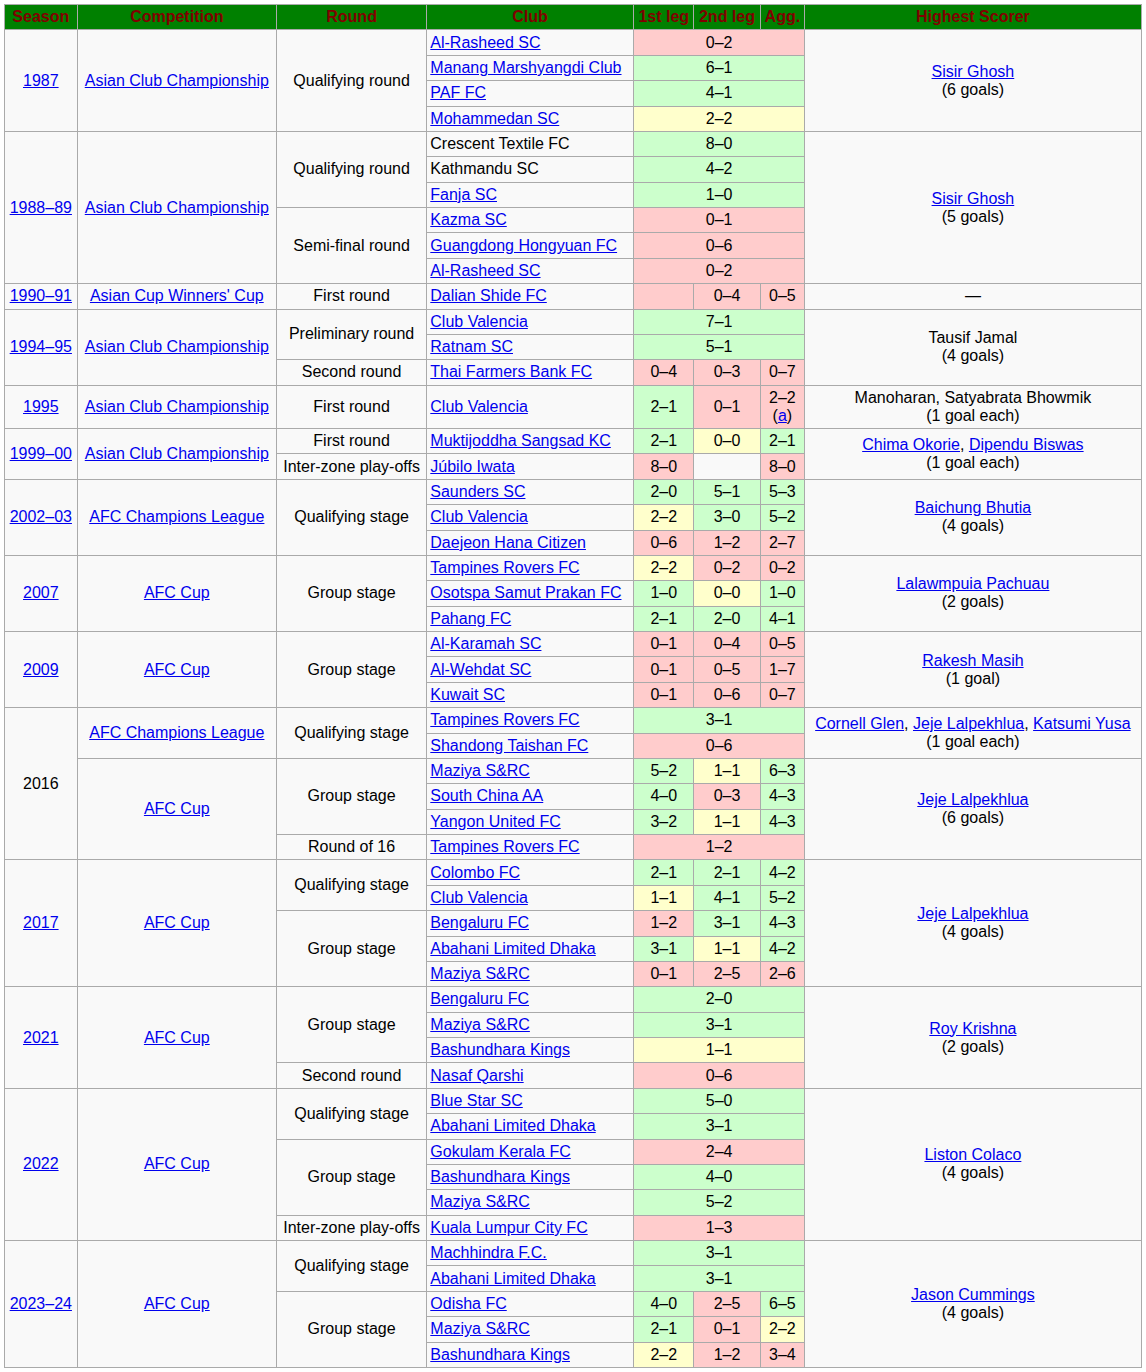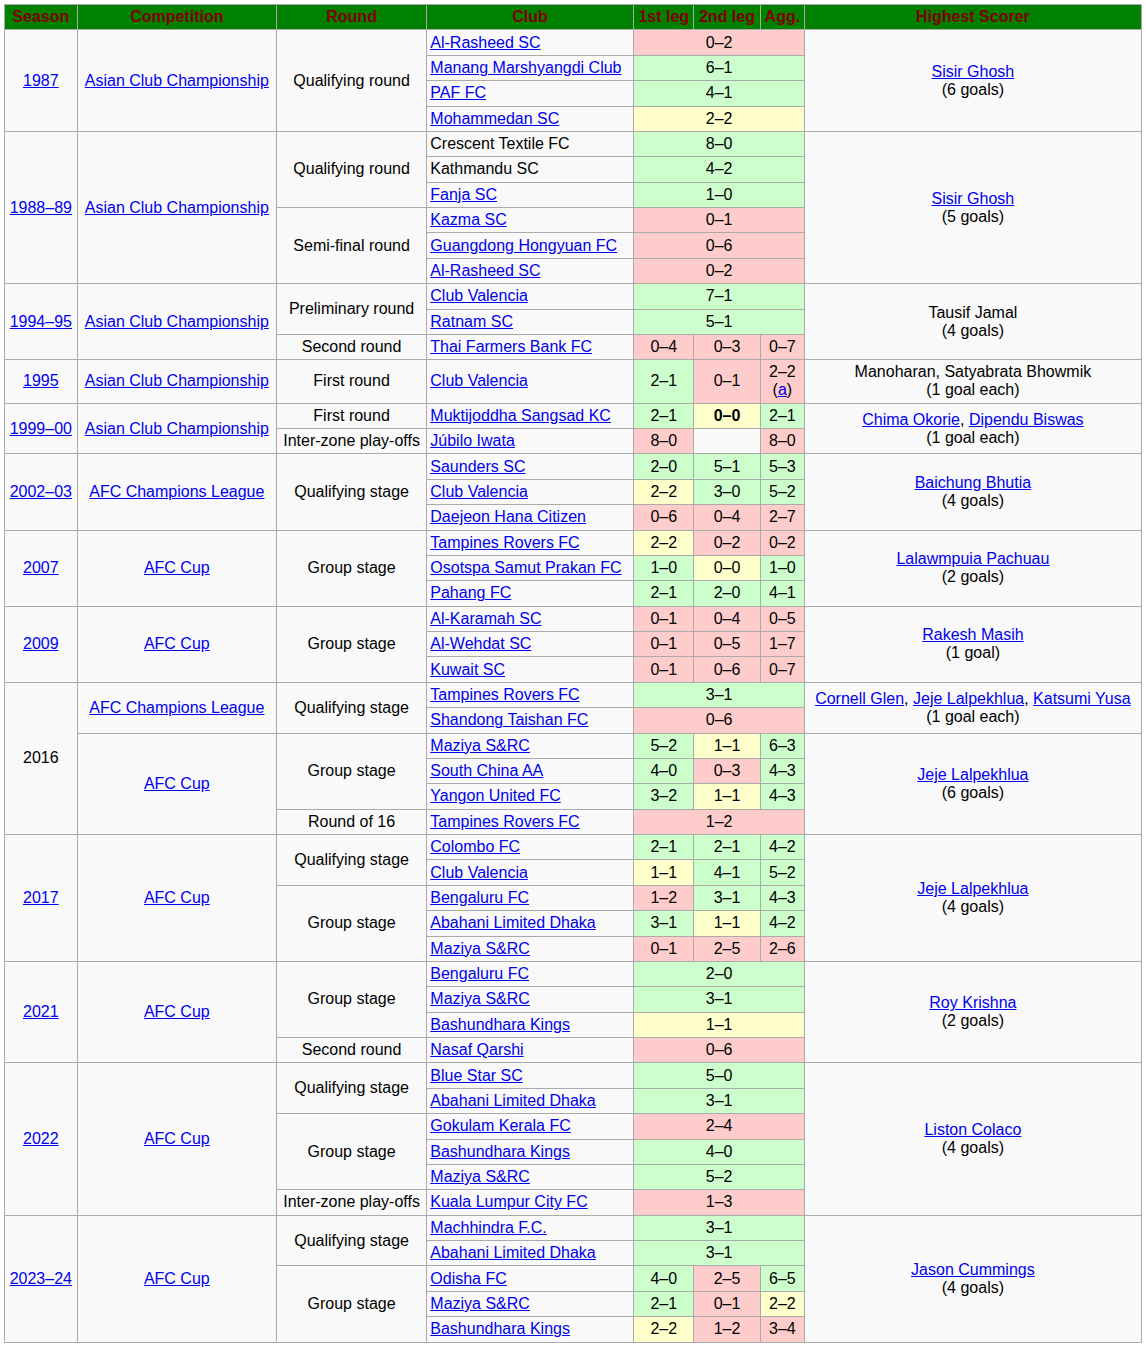 <table class="wikitable" style="width:90%; text-align:center;">
 <tr>
 <th style="background:Green; color:Maroon;">Season</th>
 <th style="background:Green; color:Maroon;">Competition</th>
 <th style="background:Green; color:Maroon;">Round</th>
 <th style="background:Green; color:Maroon;">Club</th>
 <th style="background:Green; color:Maroon;">1st leg</th>
 <th style="background:Green; color:Maroon;">2nd leg</th>
 <th style="background:Green; color:Maroon;">Agg.</th>
 <th style="background:Green; color:Maroon;">Highest Scorer</th>
 </tr>
 <tr>
 <td rowspan=4 style="text-align:center"><a href='#'>1987</a></td>
 <td rowspan=4 style="text-align:center"><a href='#'>Asian Club Championship</a></td>
 <td rowspan=4 style="text-align:center">Qualifying round</td>
 <td style="text-align:left"> <a href='#'>Al-Rasheed SC</a></td>
 <td colspan="3" style="text-align:center; background:#FFCCCC">0–2</td>
 <td rowspan=4 style="text-align:center"><a href='#'>Sisir Ghosh</a><br>(6 goals)</td>
 </tr>
 <tr>
 <td style="text-align:left"> <a href='#'>Manang Marshyangdi Club</a></td>
 <td colspan="3" style="text-align:center; background:#CCFFCC;">6–1</td>
 </tr>
 <tr>
 <td style="text-align:left"> <a href='#'>PAF FC</a></td>
 <td colspan="3" style="text-align:center; background:#CCFFCC;">4–1</td>
 </tr>
 <tr>
 <td style="text-align:left"> <a href='#'>Mohammedan SC</a></td>
 <td colspan="3" style="text-align:center; background:#FFFFCC;">2–2</td>
 </tr>
 <tr>
 <td rowspan=6 style="text-align:center"><a href='#'>1988–89</a></td>
 <td rowspan=6 style="text-align:center"><a href='#'>Asian Club Championship</a></td>
 <td rowspan=3 style="text-align:center">Qualifying round</td>
 <td style="text-align:left"> Crescent Textile FC</td>
 <td colspan="3" style="text-align:center; background:#CCFFCC;">8–0</td>
 <td rowspan=6 style="text-align:center"><a href='#'>Sisir Ghosh</a><br>(5 goals)</td>
 </tr>
 <tr>
 <td style="text-align:left"> Kathmandu SC</td>
 <td colspan="3" style="text-align:center; background:#CCFFCC;">4–2</td>
 </tr>
 <tr>
 <td style="text-align:left"> <a href='#'>Fanja SC</a></td>
 <td colspan="3" style="text-align:center; background:#CCFFCC;">1–0</td>
 </tr>
 <tr>
 <td rowspan=3 style="text-align:center">Semi-final round</td>
 <td style="text-align:left"> <a href='#'>Kazma SC</a></td>
 <td colspan="3" style="text-align:center; background:#FFCCCC">0–1</td>
 </tr>
 <tr>
 <td style="text-align:left"> <a href='#'>Guangdong Hongyuan FC</a></td>
 <td colspan="3" style="text-align:center; background:#FFCCCC">0–6</td>
 </tr>
 <tr>
 <td style="text-align:left"> <a href='#'>Al-Rasheed SC</a></td>
 <td colspan="3" style="text-align:center; background:#FFCCCC">0–2</td>
 </tr>
 <tr>
-<td rowspan=1 style="text-align:center"><a href='#'>1990–91</a></td>
-<td rowspan=1 style="text-align:center"><a href='#'>Asian Cup Winners' Cup</a></td>
-<td rowspan=1 style="text-align:center">First round</td>
-<td style="text-align:left"> <a href='#'>Dalian Shide FC</a></td>
-<td style="text-align:center; background:#FFCCCC;"></td>
-<td style="text-align:center; background:#FFCCCC;">0–4</td>
-<td style="text-align:center; background:#FFCCCC">0–5</td>
-<td style="text-align:center">—</td>
-</tr>
-<tr>
 <td rowspan=3 style="text-align:center"><a href='#'>1994–95</a></td>
 <td rowspan=3 style="text-align:center"><a href='#'>Asian Club Championship</a></td>
 <td rowspan=2 style="text-align:center">Preliminary round</td>
 <td style="text-align:left"> <a href='#'>Club Valencia</a></td>
 <td colspan="3" style="text-align:center; background:#CCFFCC;">7–1</td>
 <td rowspan=3 style="text-align:center">Tausif Jamal<br>(4 goals)</td>
 </tr>
 <tr>
 <td style="text-align:left"> <a href='#'>Ratnam SC</a></td>
 <td colspan="3" style="text-align:center; background:#CCFFCC;">5–1</td>
 </tr>
 <tr>
 <td rowspan=1 style="text-align:center">Second round</td>
 <td style="text-align:left"> <a href='#'>Thai Farmers Bank FC</a></td>
 <td style="text-align:center; background:#FFCCCC;">0–4</td>
 <td style="text-align:center; background:#FFCCCC;">0–3 </td>
 <td style="text-align:center; background:#FFCCCC;">0–7</td>
 </tr>
 <tr>
 <td rowspan=1 style="text-align:center"><a href='#'>1995</a></td>
 <td rowspan=1 style="text-align:center"><a href='#'>Asian Club Championship</a></td>
 <td rowspan=1 style="text-align:center">First round</td>
 <td style="text-align:left"> <a href='#'>Club Valencia</a></td>
 <td style="text-align:center; background:#CCFFCC;">2–1</td>
 <td style="text-align:center; background:#FFCCCC;">0–1</td>
 <td style="text-align:center; background:#FFCCCC;">2–2<br>(<a href='#'>a</a>)</td>
 <td rowspan=1 style="text-align:center">Manoharan, Satyabrata Bhowmik<br>(1 goal each)</td>
 </tr>
 <tr>
 <td rowspan=2 style="text-align:center"><a href='#'>1999–00</a></td>
 <td rowspan=2 style="text-align:center"><a href='#'>Asian Club Championship</a></td>
 <td rowspan=1 style="text-align:center">First round</td>
 <td style="text-align:left"> <a href='#'>Muktijoddha Sangsad KC</a></td>
 <td style="text-align:center; background:#CCFFCC;">2–1</td>
-<td style="text-align:center; background:#FFFFCC;">0–0</td>
+<td style="text-align:center; background:#FFFFCC;"><strong>0–0</strong></td>
 <td style="text-align:center; background:#CCFFCC;">2–1</td>
 <td rowspan=2 style="text-align:center"><a href='#'>Chima Okorie</a>, <a href='#'>Dipendu Biswas</a><br>(1 goal each)</td>
 </tr>
 <tr>
 <td>Inter-zone play-offs</td>
 <td style="text-align:left"> <a href='#'>Júbilo Iwata</a></td>
 <td style="text-align:center; background:#FFCCCC;">8–0</td>
 <td></td>
 <td style="text-align:center; background:#FFCCCC;">8–0</td>
 </tr>
 <tr>
 <td rowspan=3 style="text-align:center"><a href='#'>2002–03</a></td>
 <td rowspan=3 style="text-align:center"><a href='#'>AFC Champions League</a></td>
 <td rowspan=3 style="text-align:center">Qualifying stage</td>
 <td style="text-align:left"> <a href='#'>Saunders SC</a></td>
 <td style="text-align:center; background:#CCFFCC;">2–0</td>
 <td style="text-align:center; background:#CCFFCC;">5–1</td>
 <td style="text-align:center; background:#CCFFCC;">5–3</td>
 <td rowspan=3 style="text-align:center"><a href='#'>Baichung Bhutia</a><br>(4 goals)</td>
 </tr>
 <tr>
 <td style="text-align:left"> <a href='#'>Club Valencia</a></td>
 <td style="text-align:center; background:#FFFFCC;">2–2</td>
 <td style="text-align:center; background:#CCFFCC;">3–0</td>
 <td style="text-align:center; background:#CCFFCC;">5–2</td>
 </tr>
 <tr>
 <td style="text-align:left"> <a href='#'>Daejeon Hana Citizen</a></td>
 <td style="text-align:center; background:#FFCCCC;">0–6</td>
-<td style="text-align:center; background:#FFCCCC;">1–2</td>
+<td style="text-align:center; background:#FFCCCC;">0–4</td>
 <td style="text-align:center; background:#FFCCCC;">2–7</td>
 </tr>
 <tr>
 <td rowspan=3 style="text-align:center"><a href='#'>2007</a></td>
 <td rowspan=3 style="text-align:center"><a href='#'>AFC Cup</a></td>
 <td rowspan=3 style="text-align:center">Group stage</td>
 <td style="text-align:left"> <a href='#'>Tampines Rovers FC</a></td>
 <td style="text-align:center; background:#FFFFCC;">2–2</td>
 <td style="text-align:center; background:#FFCCCC;">0–2</td>
 <td style="text-align:center; background:#FFCCCC;">0–2</td>
 <td rowspan=3 style="text-align:center"><a href='#'>Lalawmpuia Pachuau</a><br>(2 goals)</td>
 </tr>
 <tr>
 <td style="text-align:left"> <a href='#'>Osotspa Samut Prakan FC</a></td>
 <td style="text-align:center; background:#CCFFCC;">1–0</td>
 <td style="text-align:center; background:#FFFFCC;">0–0</td>
 <td style="text-align:center; background:#CCFFCC;">1–0</td>
 </tr>
 <tr>
 <td style="text-align:left"> <a href='#'>Pahang FC</a></td>
 <td style="text-align:center; background:#CCFFCC;">2–1</td>
 <td style="text-align:center; background:#CCFFCC;">2–0</td>
 <td style="text-align:center; background:#CCFFCC;">4–1</td>
 </tr>
 <tr>
 <td rowspan=3 style="text-align:center"><a href='#'>2009</a></td>
 <td rowspan=3 style="text-align:center"><a href='#'>AFC Cup</a></td>
 <td rowspan=3 style="text-align:center">Group stage</td>
 <td style="text-align:left"> <a href='#'>Al-Karamah SC</a></td>
 <td style="text-align:center; background:#FFCCCC;">0–1</td>
 <td style="text-align:center; background:#FFCCCC;">0–4</td>
 <td style="text-align:center; background:#FFCCCC;">0–5</td>
 <td rowspan=3 style="text-align:center"><a href='#'>Rakesh Masih</a><br>(1 goal)</td>
 </tr>
 <tr>
 <td style="text-align:left"> <a href='#'>Al-Wehdat SC</a></td>
 <td style="text-align:center; background:#FFCCCC;">0–1</td>
 <td style="text-align:center; background:#FFCCCC;">0–5</td>
 <td style="text-align:center; background:#FFCCCC;">1–7</td>
 </tr>
 <tr>
 <td style="text-align:left"> <a href='#'>Kuwait SC</a></td>
 <td style="text-align:center; background:#FFCCCC;">0–1</td>
 <td style="text-align:center; background:#FFCCCC;">0–6</td>
 <td style="text-align:center; background:#FFCCCC;">0–7</td>
 </tr>
 <tr>
 <td rowspan="6" style="text-align:center">2016</td>
 <td rowspan=2 style="text-align:center"><a href='#'>AFC Champions League</a></td>
 <td rowspan=2 style="text-align:center">Qualifying stage</td>
 <td style="text-align:left"> <a href='#'>Tampines Rovers FC</a></td>
 <td colspan="3" style="text-align:center; background:#CCFFCC;">3–1</td>
 <td rowspan=2 style="text-align:center"><a href='#'>Cornell Glen</a>, <a href='#'>Jeje Lalpekhlua</a>, <a href='#'>Katsumi Yusa</a><br>(1 goal each)</td>
 </tr>
 <tr>
 <td style="text-align:left"> <a href='#'>Shandong Taishan FC</a></td>
 <td colspan="3" style="text-align:center; background:#FFCCCC;">0–6</td>
 </tr>
 <tr>
 <td rowspan="4"><a href='#'>AFC Cup</a></td>
 <td rowspan="3">Group stage</td>
 <td style="text-align:left"> <a href='#'>Maziya S&RC</a></td>
 <td style="text-align:center; background:#CCFFCC;">5–2</td>
 <td style="text-align:center; background:#FFFFCC;">1–1</td>
 <td style="text-align:center; background:#CCFFCC;">6–3</td>
 <td rowspan="4" style="text-align:center"><a href='#'>Jeje Lalpekhlua</a><br>(6 goals)</td>
 </tr>
 <tr>
 <td style="text-align:left"> <a href='#'>South China AA</a></td>
 <td style="text-align:center; background:#CCFFCC;">4–0</td>
 <td style="text-align:center; background:#FFCCCC;">0–3</td>
 <td style="text-align:center; background:#CCFFCC;">4–3</td>
 </tr>
 <tr>
 <td style="text-align:left"> <a href='#'>Yangon United FC</a></td>
 <td style="text-align:center; background:#CCFFCC;">3–2</td>
 <td style="text-align:center; background:#FFFFCC;">1–1</td>
 <td style="text-align:center; background:#CCFFCC;">4–3</td>
 </tr>
 <tr>
 <td rowspan=1 style="text-align:center">Round of 16</td>
 <td style="text-align:left"> <a href='#'>Tampines Rovers FC</a></td>
 <td colspan="3" style="text-align:center; background:#FFCCCC;">1–2</td>
 </tr>
 <tr>
 <td rowspan="5"><a href='#'>2017</a></td>
 <td rowspan="5"><a href='#'>AFC Cup</a></td>
 <td rowspan="2" style="text-align:center">Qualifying stage</td>
 <td style="text-align:left"> <a href='#'>Colombo FC</a></td>
 <td style="text-align:center; background:#CCFFCC;">2–1</td>
 <td style="text-align:center; background:#CCFFCC;">2–1</td>
 <td style="text-align:center; background:#CCFFCC;">4–2</td>
 <td rowspan="5" style="text-align:center"><a href='#'>Jeje Lalpekhlua</a><br>(4 goals)</td>
 </tr>
 <tr>
 <td style="text-align:left"> <a href='#'>Club Valencia</a></td>
 <td style="text-align:center; background:#FFFFCC;">1–1</td>
 <td style="text-align:center; background:#CCFFCC;">4–1</td>
 <td style="text-align:center; background:#CCFFCC;">5–2</td>
 </tr>
 <tr>
 <td rowspan=3 style="text-align:center">Group stage</td>
 <td style="text-align:left"> <a href='#'>Bengaluru FC</a></td>
 <td style="text-align:center; background:#FFCCCC;">1–2</td>
 <td style="text-align:center; background:#CCFFCC;">3–1</td>
 <td style="text-align:center; background:#CCFFCC;">4–3</td>
 </tr>
 <tr>
 <td style="text-align:left"> <a href='#'>Abahani Limited Dhaka</a></td>
 <td style="text-align:center; background:#CCFFCC;">3–1</td>
 <td style="text-align:center; background:#FFFFCC;">1–1</td>
 <td style="text-align:center; background:#CCFFCC;">4–2</td>
 </tr>
 <tr>
 <td style="text-align:left"> <a href='#'>Maziya S&RC</a></td>
 <td style="text-align:center; background:#FFCCCC;">0–1</td>
 <td style="text-align:center; background:#FFCCCC;">2–5</td>
 <td style="text-align:center; background:#FFCCCC;">2–6</td>
 </tr>
 <tr>
 <td rowspan="4"><a href='#'>2021</a></td>
 <td rowspan="4"><a href='#'>AFC Cup</a></td>
 <td rowspan="3">Group stage</td>
 <td style="text-align:left"> <a href='#'>Bengaluru FC</a></td>
 <td colspan="3" style="text-align:center; background:#CCFFCC;">2–0</td>
 <td rowspan="4"><a href='#'>Roy Krishna</a><br>(2 goals)</td>
 </tr>
 <tr>
 <td style="text-align:left"> <a href='#'>Maziya S&RC</a></td>
 <td colspan="3" style="text-align:center; background:#CCFFCC;">3–1</td>
 </tr>
 <tr>
 <td style="text-align:left"> <a href='#'>Bashundhara Kings</a></td>
 <td colspan="3" style="text-align:center; background:#FFFFCC;">1–1</td>
 </tr>
 <tr>
 <td rowspan=1 style="text-align:center">Second round</td>
 <td style="text-align:left"> <a href='#'>Nasaf Qarshi</a></td>
 <td colspan="3" style="text-align:center; background:#FFCCCC;">0–6</td>
 </tr>
 <tr>
 <td rowspan="6"><a href='#'>2022</a></td>
 <td rowspan="6"><a href='#'>AFC Cup</a></td>
 <td rowspan="2">Qualifying stage</td>
 <td style="text-align:left"> <a href='#'>Blue Star SC</a></td>
 <td colspan="3" style="text-align:center; background:#CCFFCC;">5–0</td>
 <td rowspan="6"><a href='#'>Liston Colaco</a><br>(4 goals)</td>
 </tr>
 <tr>
 <td style="text-align:left"> <a href='#'>Abahani Limited Dhaka</a></td>
 <td colspan="3" style="text-align:center; background:#CCFFCC;">3–1</td>
 </tr>
 <tr>
 <td rowspan="3">Group stage</td>
 <td style="text-align:left"> <a href='#'>Gokulam Kerala FC</a></td>
 <td colspan="3" style="text-align:center; background:#FFCCCC;">2–4</td>
 </tr>
 <tr>
 <td style="text-align:left"> <a href='#'>Bashundhara Kings</a></td>
 <td colspan="3" style="text-align:center; background:#CCFFCC;">4–0</td>
 </tr>
 <tr>
 <td style="text-align:left"> <a href='#'>Maziya S&RC</a></td>
 <td colspan="3" style="text-align:center; background:#CCFFCC;">5–2</td>
 </tr>
 <tr>
 <td>Inter-zone play-offs</td>
 <td style="text-align:left"> <a href='#'>Kuala Lumpur City FC</a></td>
 <td colspan="3" style="text-align:center; background:#FFCCCC;">1–3</td>
 </tr>
 <tr>
 <td rowspan="6"><a href='#'>2023–24</a></td>
 <td rowspan="6"><a href='#'>AFC Cup</a></td>
 <td rowspan="2">Qualifying stage</td>
 <td style="text-align:left"> <a href='#'>Machhindra F.C.</a></td>
 <td colspan="3" style="text-align:center; background:#CCFFCC;">3–1</td>
 <td rowspan="6"><a href='#'>Jason Cummings</a><br>(4 goals)</td>
 </tr>
 <tr>
 <td style="text-align:left"> <a href='#'>Abahani Limited Dhaka</a></td>
 <td colspan="3" style="text-align:center; background:#CCFFCC;">3–1</td>
 </tr>
 <tr>
 <td rowspan="3">Group stage</td>
 <td style="text-align:left"> <a href='#'>Odisha FC</a></td>
 <td style="text-align:center; background:#CCFFCC;">4–0</td>
 <td style="text-align:center; background:#FFCCCC;">2–5</td>
 <td style="text-align:center; background :#CCFFCC">6–5</td>
 </tr>
 <tr>
 <td style="text-align:left"> <a href='#'>Maziya S&RC</a></td>
 <td style="text-align:center; background:#CCFFCC;">2–1</td>
 <td style="text-align:center; background:#FFCCCC;">0–1</td>
 <td style="text-align:center; background:#FFFFCC;">2–2</td>
 </tr>
 <tr>
 <td style="text-align:left"> <a href='#'>Bashundhara Kings</a></td>
 <td style="text-align:center; background:#FFFFCC;">2–2</td>
 <td style="text-align:center; background:#FFCCCC;">1–2</td>
 <td style="text-align:center; background:#FFCCCC;">3–4</td>
 </tr>
 <tr>
 </tr>
 </table>
